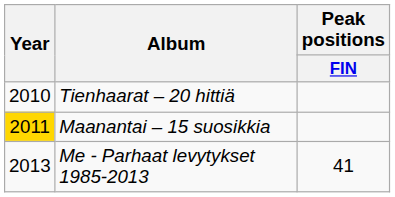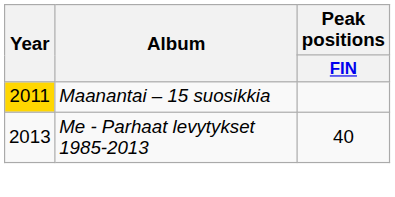 <table class="wikitable">
 <tr>
 <th align="center" rowspan="2" width="10">Year</th>
 <th align="center" rowspan="2" width="200">Album</th>
 <th align="center" colspan="1" width="20">Peak positions</th>
 </tr>
 <tr>
 <th scope="col" style="width:3em;font-size:90%;"><a href='#'>FIN</a><br></th>
 </tr>
 <tr>
-<td style="text-align:center;">2010</td>
-<td><em>Tienhaarat – 20 hittiä</em></td>
-<td style="text-align:center;"></td>
-</tr>
-<tr>
 <td style="background: gold; text-align:center;">2011</td>
 <td><em>Maanantai – 15 suosikkia</em></td>
 <td style="text-align:center;"></td>
 </tr>
 <tr>
 <td style="text-align:center;">2013</td>
 <td><em>Me - Parhaat levytykset 1985-2013</em></td>
-<td style="text-align:center;">41</td>
+<td style="text-align:center;">40</td>
 </tr>
 </table>
